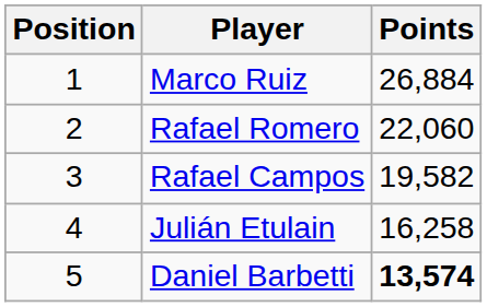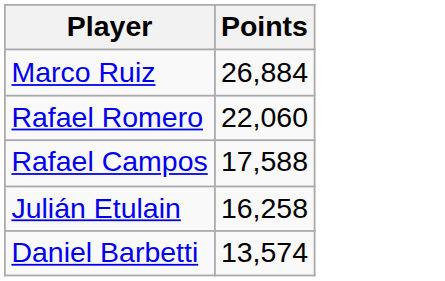 <table class=wikitable>
 <tr>
-<th>Position</th>
 <th>Player</th>
 <th>Points</th>
 </tr>
 <tr>
-<td align=center>1</td>
 <td> <a href='#'>Marco Ruiz</a></td>
 <td align=center>26,884</td>
 </tr>
 <tr>
-<td align=center>2</td>
 <td> <a href='#'>Rafael Romero</a></td>
 <td align=center>22,060</td>
 </tr>
 <tr>
-<td align=center>3</td>
 <td> <a href='#'>Rafael Campos</a></td>
-<td align=center>19,582</td>
+<td align=center>17,588</td>
 </tr>
 <tr>
-<td align=center>4</td>
 <td> <a href='#'>Julián Etulain</a></td>
 <td align=center>16,258</td>
 </tr>
 <tr>
-<td align=center>5</td>
 <td> <a href='#'>Daniel Barbetti</a></td>
-<td align=center><strong>13,574</strong></td>
+<td align=center>13,574</td>
 </tr>
 </table>
